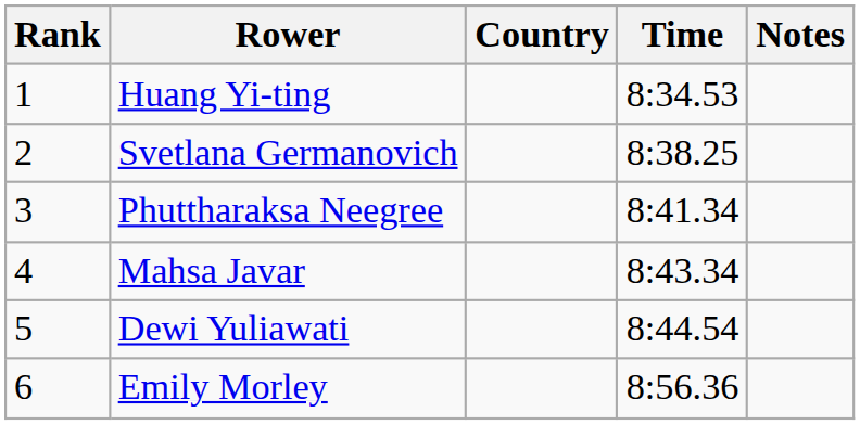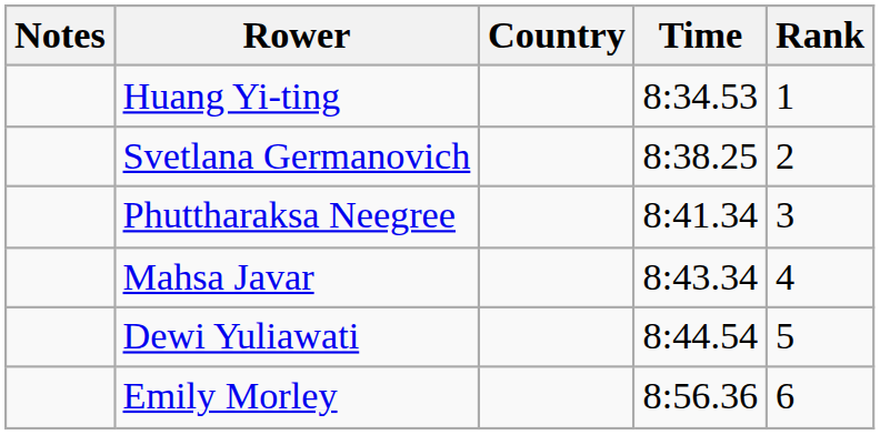 <table class="wikitable">
 <tr>
-<th>Rank</th>
+<th>Notes</th>
 <th>Rower</th>
 <th>Country</th>
 <th>Time</th>
-<th>Notes</th>
+<th>Rank</th>
 </tr>
 <tr>
-<td>1</td>
+<td></td>
 <td><a href='#'>Huang Yi-ting</a></td>
 <td></td>
 <td>8:34.53</td>
-<td></td>
+<td>1</td>
 </tr>
 <tr>
-<td>2</td>
+<td></td>
 <td><a href='#'>Svetlana Germanovich</a></td>
 <td></td>
 <td>8:38.25</td>
-<td></td>
+<td>2</td>
 </tr>
 <tr>
-<td>3</td>
+<td></td>
 <td><a href='#'>Phuttharaksa Neegree</a></td>
 <td></td>
 <td>8:41.34</td>
-<td></td>
+<td>3</td>
 </tr>
 <tr>
-<td>4</td>
+<td></td>
 <td><a href='#'>Mahsa Javar</a></td>
 <td></td>
 <td>8:43.34</td>
-<td></td>
+<td>4</td>
 </tr>
 <tr>
-<td>5</td>
+<td></td>
 <td><a href='#'>Dewi Yuliawati</a></td>
 <td></td>
 <td>8:44.54</td>
-<td></td>
+<td>5</td>
 </tr>
 <tr>
-<td>6</td>
+<td></td>
 <td><a href='#'>Emily Morley</a></td>
 <td></td>
 <td>8:56.36</td>
-<td></td>
+<td>6</td>
 </tr>
 </table>
